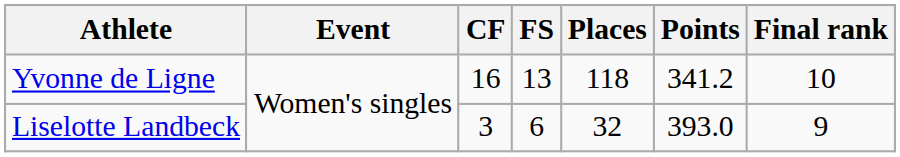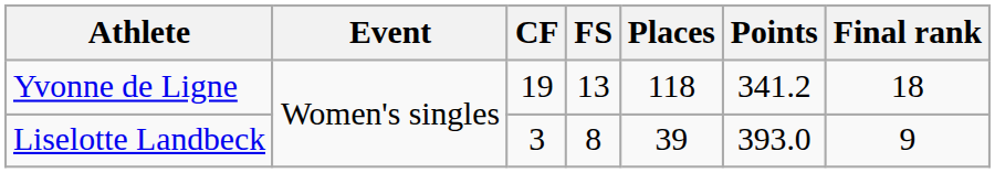 <table class="wikitable" border="1" style="font-size:90%">
 <tr>
 <th>Athlete</th>
 <th>Event</th>
 <th>CF</th>
 <th>FS</th>
 <th>Places</th>
 <th>Points</th>
 <th>Final rank</th>
 </tr>
 <tr align=center>
 <td align=left><a href='#'>Yvonne de Ligne</a></td>
 <td rowspan="2">Women's singles</td>
-<td>16</td>
+<td>19</td>
 <td>13</td>
 <td>118</td>
 <td>341.2</td>
-<td>10</td>
+<td>18</td>
 </tr>
 <tr align=center>
 <td align=left><a href='#'>Liselotte Landbeck</a></td>
 <td>3</td>
-<td>6</td>
-<td>32</td>
+<td>8</td>
+<td>39</td>
 <td>393.0</td>
 <td>9</td>
 </tr>
 </table>
